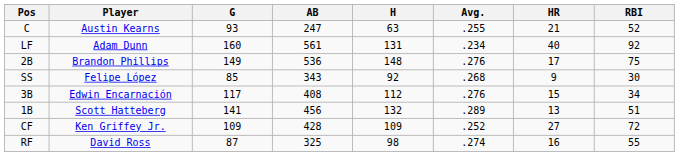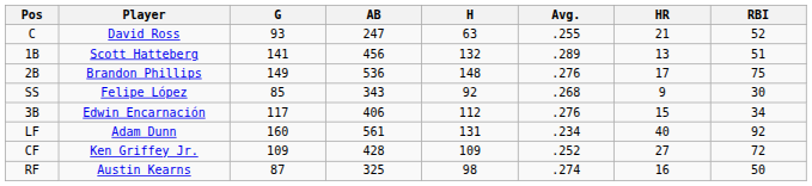 <table class="wikitable sortable">
 <tr>
 <th bgcolor="#DDDDFF" width="5%">Pos</th>
 <th bgcolor="#DDDDFF" width="16%">Player</th>
 <th bgcolor="#DDDDFF" width="9%">G</th>
 <th bgcolor="#DDDDFF" width="9%">AB</th>
 <th bgcolor="#DDDDFF" width="9%">H</th>
 <th bgcolor="#DDDDFF" width="9%">Avg.</th>
 <th bgcolor="#DDDDFF" width="9%">HR</th>
 <th bgcolor="#DDDDFF" width="9%">RBI</th>
 </tr>
 <tr align="center">
 <td>C</td>
-<td><a href='#'>Austin Kearns</a></td>
+<td><a href='#'>David Ross</a></td>
 <td>93</td>
 <td>247</td>
 <td>63</td>
 <td>.255</td>
 <td>21</td>
 <td>52</td>
 </tr>
-<tr align="center">
-<td>LF</td>
-<td><a href='#'>Adam Dunn</a></td>
-<td>160</td>
-<td>561</td>
-<td>131</td>
-<td>.234</td>
-<td>40</td>
-<td>92</td>
+<tr align=center>
+<td>1B</td>
+<td><a href='#'>Scott Hatteberg</a></td>
+<td>141</td>
+<td>456</td>
+<td>132</td>
+<td>.289</td>
+<td>13</td>
+<td>51</td>
 </tr>
 <tr align=center>
 <td>2B</td>
 <td><a href='#'>Brandon Phillips</a></td>
 <td>149</td>
 <td>536</td>
 <td>148</td>
 <td>.276</td>
 <td>17</td>
 <td>75</td>
 </tr>
 <tr align=center>
 <td>SS</td>
 <td><a href='#'>Felipe López</a></td>
 <td>85</td>
 <td>343</td>
 <td>92</td>
 <td>.268</td>
 <td>9</td>
 <td>30</td>
 </tr>
 <tr align="center">
 <td>3B</td>
 <td><a href='#'>Edwin Encarnación</a></td>
 <td>117</td>
-<td>408</td>
+<td>406</td>
 <td>112</td>
 <td>.276</td>
 <td>15</td>
 <td>34</td>
 </tr>
-<tr align=center>
-<td>1B</td>
-<td><a href='#'>Scott Hatteberg</a></td>
-<td>141</td>
-<td>456</td>
-<td>132</td>
-<td>.289</td>
-<td>13</td>
-<td>51</td>
+<tr align="center">
+<td>LF</td>
+<td><a href='#'>Adam Dunn</a></td>
+<td>160</td>
+<td>561</td>
+<td>131</td>
+<td>.234</td>
+<td>40</td>
+<td>92</td>
 </tr>
 <tr align=center>
 <td>CF</td>
 <td><a href='#'>Ken Griffey Jr.</a></td>
 <td>109</td>
 <td>428</td>
 <td>109</td>
 <td>.252</td>
 <td>27</td>
 <td>72</td>
 </tr>
 <tr align="center">
 <td>RF</td>
-<td><a href='#'>David Ross</a></td>
+<td><a href='#'>Austin Kearns</a></td>
 <td>87</td>
 <td>325</td>
 <td>98</td>
 <td>.274</td>
 <td>16</td>
-<td>55</td>
+<td>50</td>
 </tr>
 </table>
